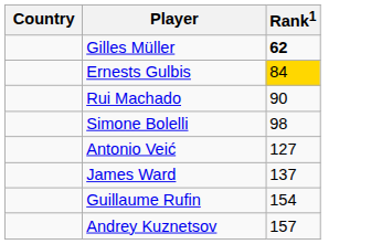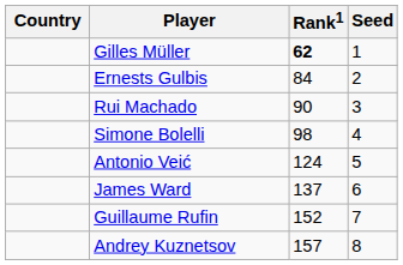 <table class="sortable wikitable">
 <tr>
 <th width="70">Country</th>
 <th width="175">Player</th>
 <th>Rank<sup>1</sup></th>
+<th>Seed</th>
 </tr>
 <tr>
 <td></td>
 <td><a href='#'>Gilles Müller</a></td>
 <td><strong>62</strong></td>
+<td>1</td>
 </tr>
 <tr>
 <td></td>
 <td><a href='#'>Ernests Gulbis</a></td>
-<td style="background: gold;">84</td>
+<td>84</td>
+<td>2</td>
 </tr>
 <tr>
 <td></td>
 <td><a href='#'>Rui Machado</a></td>
 <td>90</td>
+<td>3</td>
 </tr>
 <tr>
 <td></td>
 <td><a href='#'>Simone Bolelli</a></td>
 <td>98</td>
+<td>4</td>
 </tr>
 <tr>
 <td></td>
 <td><a href='#'>Antonio Veić</a></td>
-<td>127</td>
+<td>124</td>
+<td>5</td>
 </tr>
 <tr>
 <td></td>
 <td><a href='#'>James Ward</a></td>
 <td>137</td>
+<td>6</td>
 </tr>
 <tr>
 <td></td>
 <td><a href='#'>Guillaume Rufin</a></td>
-<td>154</td>
+<td>152</td>
+<td>7</td>
 </tr>
 <tr>
 <td></td>
 <td><a href='#'>Andrey Kuznetsov</a></td>
 <td>157</td>
+<td>8</td>
 </tr>
 </table>
